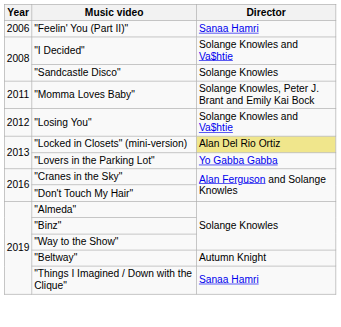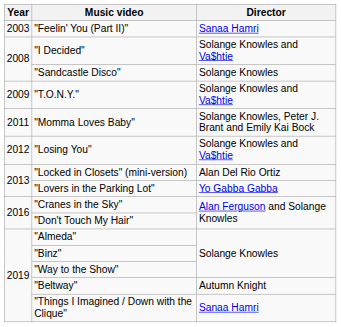 <table class="wikitable">
 <tr>
 <th>Year</th>
 <th style="width:250px;">Music video</th>
 <th style="width:210px;">Director</th>
 </tr>
 <tr>
-<td style="text-align:center;">2006</td>
+<td style="text-align:center;">2003</td>
 <td>"Feelin' You (Part II)"</td>
 <td><a href='#'>Sanaa Hamri</a></td>
 </tr>
 <tr>
 <td style="text-align:center;" rowspan="2">2008</td>
 <td>"I Decided"</td>
 <td>Solange Knowles and <a href='#'>Va$htie</a></td>
 </tr>
 <tr>
 <td>"Sandcastle Disco"</td>
 <td>Solange Knowles</td>
+</tr>
+<tr>
+<td style="text-align:center;">2009</td>
+<td>"T.O.N.Y."</td>
+<td>Solange Knowles and <a href='#'>Va$htie</a></td>
 </tr>
 <tr>
 <td style="text-align:center;">2011</td>
 <td>"Momma Loves Baby"</td>
 <td>Solange Knowles, Peter J. Brant and Emily Kai Bock</td>
 </tr>
 <tr>
 <td style="text-align:center;">2012</td>
 <td>"Losing You"</td>
 <td>Solange Knowles and <a href='#'>Va$htie</a></td>
 </tr>
 <tr>
 <td style="text-align:center;" rowspan="2">2013</td>
 <td>"Locked in Closets" (mini-version)</td>
-<td style="background: khaki;">Alan Del Rio Ortiz</td>
+<td>Alan Del Rio Ortiz</td>
 </tr>
 <tr>
 <td>"Lovers in the Parking Lot"</td>
 <td><a href='#'>Yo Gabba Gabba</a></td>
 </tr>
 <tr>
 <td style="text-align:center;" rowspan="2">2016</td>
 <td>"Cranes in the Sky"</td>
 <td rowspan="2"><a href='#'>Alan Ferguson</a> and Solange Knowles</td>
 </tr>
 <tr>
 <td>"Don't Touch My Hair"</td>
 </tr>
 <tr>
 <td style="text-align:center;" rowspan="5">2019</td>
 <td>"Almeda"</td>
 <td rowspan="3">Solange Knowles</td>
 </tr>
 <tr>
 <td>"Binz"</td>
 </tr>
 <tr>
 <td>"Way to the Show"</td>
 </tr>
 <tr>
 <td>"Beltway"</td>
 <td>Autumn Knight</td>
 </tr>
 <tr>
 <td>"Things I Imagined / Down with the Clique"</td>
 <td><a href='#'>Sanaa Hamri</a></td>
 </tr>
 </table>
